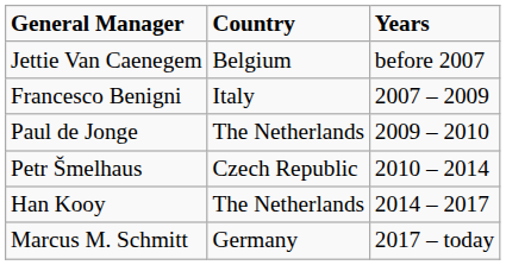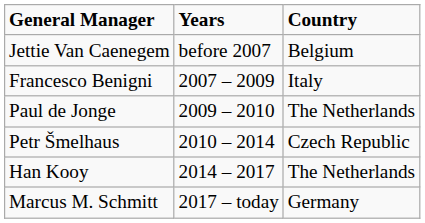 <table class="wikitable">
 <tr>
 <td><strong>General Manager</strong></td>
+<td><strong>Years</strong></td>
 <td><strong>Country</strong></td>
-<td><strong>Years</strong></td>
 </tr>
 <tr>
 <td>Jettie Van Caenegem</td>
+<td>before 2007</td>
 <td>Belgium</td>
-<td>before 2007</td>
 </tr>
 <tr>
 <td>Francesco Benigni</td>
+<td>2007 – 2009</td>
 <td>Italy</td>
-<td>2007 – 2009</td>
 </tr>
 <tr>
 <td>Paul de Jonge</td>
+<td>2009 – 2010</td>
 <td>The Netherlands</td>
-<td>2009 – 2010</td>
 </tr>
 <tr>
 <td>Petr Šmelhaus</td>
+<td>2010 – 2014</td>
 <td>Czech Republic</td>
-<td>2010 – 2014</td>
 </tr>
 <tr>
 <td>Han Kooy</td>
+<td>2014 – 2017</td>
 <td>The Netherlands</td>
-<td>2014 – 2017</td>
 </tr>
 <tr>
 <td>Marcus M. Schmitt</td>
+<td>2017 – today</td>
 <td>Germany</td>
-<td>2017 – today</td>
 </tr>
 </table>
